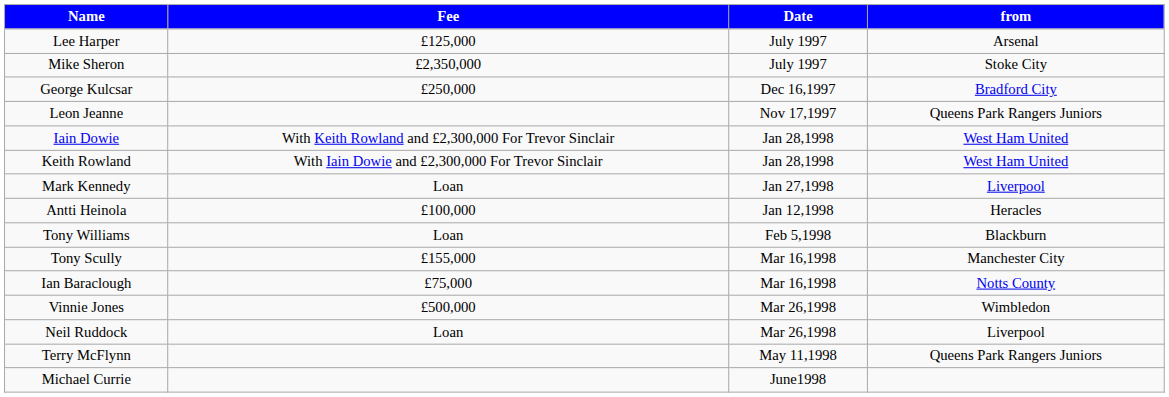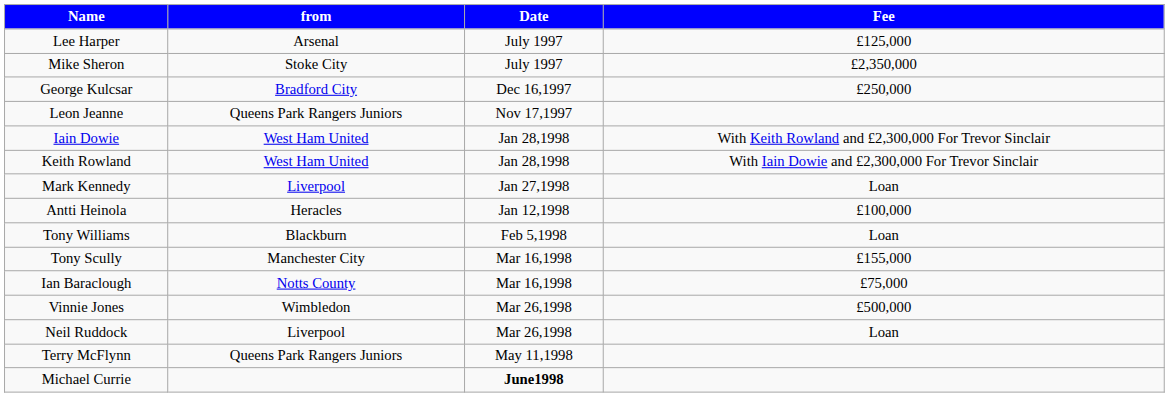 <table class="wikitable" style="text-align:center; font-size:90%; width:90%;">
 <tr>
 <th style="background:#0000FF; color:#FFFFFF; text-align:center;"><strong>Name</strong></th>
+<th style="background:#0000FF; color:#FFFFFF; text-align:center;">from</th>
+<th style="background:#0000FF; color:#FFFFFF; text-align:center;">Date</th>
 <th style="background:#0000FF; color:#FFFFFF; text-align:center;">Fee</th>
-<th style="background:#0000FF; color:#FFFFFF; text-align:center;">Date</th>
-<th style="background:#0000FF; color:#FFFFFF; text-align:center;">from</th>
 </tr>
 <tr>
 <td>Lee Harper</td>
+<td>Arsenal</td>
+<td>July 1997</td>
 <td>£125,000</td>
-<td>July 1997</td>
-<td>Arsenal</td>
 </tr>
 <tr>
 <td>Mike Sheron</td>
+<td>Stoke City</td>
+<td>July 1997</td>
 <td>£2,350,000</td>
-<td>July 1997</td>
-<td>Stoke City</td>
 </tr>
 <tr>
 <td>George Kulcsar</td>
+<td><a href='#'>Bradford City</a></td>
+<td>Dec 16,1997</td>
 <td>£250,000</td>
-<td>Dec 16,1997</td>
-<td><a href='#'>Bradford City</a></td>
 </tr>
 <tr>
 <td>Leon Jeanne</td>
+<td>Queens Park Rangers Juniors</td>
+<td>Nov 17,1997</td>
 <td></td>
-<td>Nov 17,1997</td>
-<td>Queens Park Rangers Juniors</td>
 </tr>
 <tr>
 <td><a href='#'>Iain Dowie</a></td>
+<td><a href='#'>West Ham United</a></td>
+<td>Jan 28,1998</td>
 <td>With <a href='#'>Keith Rowland</a> and £2,300,000 For Trevor Sinclair</td>
-<td>Jan 28,1998</td>
-<td><a href='#'>West Ham United</a></td>
 </tr>
 <tr>
 <td>Keith Rowland</td>
+<td><a href='#'>West Ham United</a></td>
+<td>Jan 28,1998</td>
 <td>With <a href='#'>Iain Dowie</a> and £2,300,000 For Trevor Sinclair</td>
-<td>Jan 28,1998</td>
-<td><a href='#'>West Ham United</a></td>
 </tr>
 <tr>
 <td>Mark Kennedy</td>
+<td><a href='#'>Liverpool</a></td>
+<td>Jan 27,1998</td>
 <td>Loan</td>
-<td>Jan 27,1998</td>
-<td><a href='#'>Liverpool</a></td>
 </tr>
 <tr>
 <td>Antti Heinola</td>
+<td>Heracles</td>
+<td>Jan 12,1998</td>
 <td>£100,000</td>
-<td>Jan 12,1998</td>
-<td>Heracles</td>
 </tr>
 <tr>
 <td>Tony Williams</td>
+<td>Blackburn</td>
+<td>Feb 5,1998</td>
 <td>Loan</td>
-<td>Feb 5,1998</td>
-<td>Blackburn</td>
 </tr>
 <tr>
 <td>Tony Scully</td>
+<td>Manchester City</td>
+<td>Mar 16,1998</td>
 <td>£155,000</td>
-<td>Mar 16,1998</td>
-<td>Manchester City</td>
 </tr>
 <tr>
 <td>Ian Baraclough</td>
+<td><a href='#'>Notts County</a></td>
+<td>Mar 16,1998</td>
 <td>£75,000</td>
-<td>Mar 16,1998</td>
-<td><a href='#'>Notts County</a></td>
 </tr>
 <tr>
 <td>Vinnie Jones</td>
+<td>Wimbledon</td>
+<td>Mar 26,1998</td>
 <td>£500,000</td>
-<td>Mar 26,1998</td>
-<td>Wimbledon</td>
 </tr>
 <tr>
 <td>Neil Ruddock</td>
+<td>Liverpool</td>
+<td>Mar 26,1998</td>
 <td>Loan</td>
-<td>Mar 26,1998</td>
-<td>Liverpool</td>
 </tr>
 <tr>
 <td>Terry McFlynn</td>
+<td>Queens Park Rangers Juniors</td>
+<td>May 11,1998</td>
 <td></td>
-<td>May 11,1998</td>
-<td>Queens Park Rangers Juniors</td>
 </tr>
 <tr>
 <td>Michael Currie</td>
 <td></td>
-<td>June1998</td>
+<td><strong>June1998</strong></td>
 <td></td>
 </tr>
 </table>
